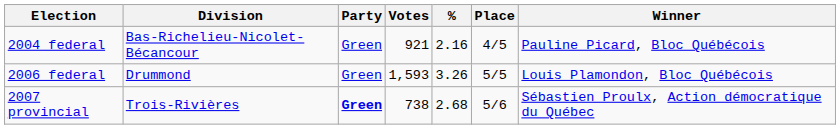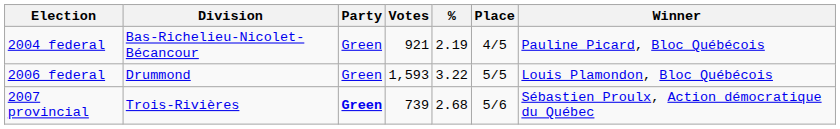 <table class="wikitable" width="800">
 <tr>
 <th align="left">Election</th>
 <th align="left">Division</th>
 <th align="left">Party</th>
 <th align="right">Votes</th>
 <th align="right">%</th>
 <th align="center">Place</th>
 <th align="center">Winner</th>
 </tr>
 <tr>
 <td align="left"><a href='#'>2004 federal</a></td>
 <td align="left"><a href='#'>Bas-Richelieu-Nicolet-Bécancour</a></td>
 <td align="left"><a href='#'>Green</a></td>
 <td align="right">921</td>
-<td align="right">2.16</td>
+<td align="right">2.19</td>
 <td align="center">4/5</td>
 <td align="left"><a href='#'>Pauline Picard</a>, <a href='#'>Bloc Québécois</a></td>
 </tr>
 <tr>
 <td align="left"><a href='#'>2006 federal</a></td>
 <td align="left"><a href='#'>Drummond</a></td>
 <td align="left"><a href='#'>Green</a></td>
 <td align="right">1,593</td>
-<td align="right">3.26</td>
+<td align="right">3.22</td>
 <td align="center">5/5</td>
 <td align="left"><a href='#'>Louis Plamondon</a>, <a href='#'>Bloc Québécois</a></td>
 </tr>
 <tr>
 <td align="left"><a href='#'>2007 provincial</a></td>
 <td align="left"><a href='#'>Trois-Rivières</a></td>
 <td align="left"><strong><a href='#'>Green</a></strong></td>
-<td align="right">738</td>
+<td align="right">739</td>
 <td align="right">2.68</td>
 <td align="center">5/6</td>
 <td align="left"><a href='#'>Sébastien Proulx</a>, <a href='#'>Action démocratique du Québec</a></td>
 </tr>
 </table>
